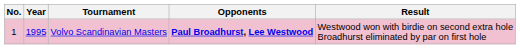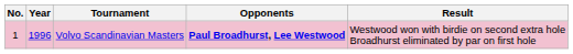 <table class="wikitable" style="font-size:95%;">
 <tr>
 <th>No.</th>
 <th>Year</th>
 <th>Tournament</th>
 <th>Opponents</th>
 <th>Result</th>
 </tr>
 <tr style="background:#F2C1D1;">
 <td align=center>1</td>
-<td><a href='#'>1995</a></td>
+<td><a href='#'>1996</a></td>
 <td><a href='#'>Volvo Scandinavian Masters</a></td>
 <td><strong> <a href='#'>Paul Broadhurst</a>,  <a href='#'>Lee Westwood</a></strong></td>
 <td>Westwood won with birdie on second extra hole<br>Broadhurst eliminated by par on first hole</td>
 </tr>
 </table>
